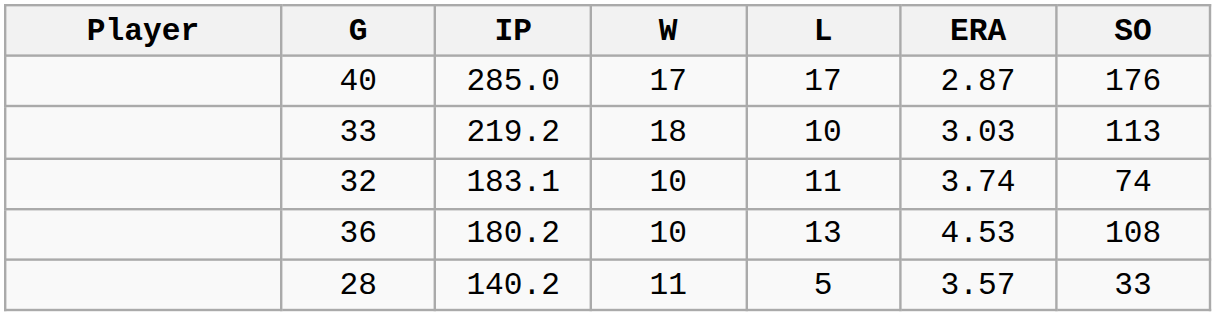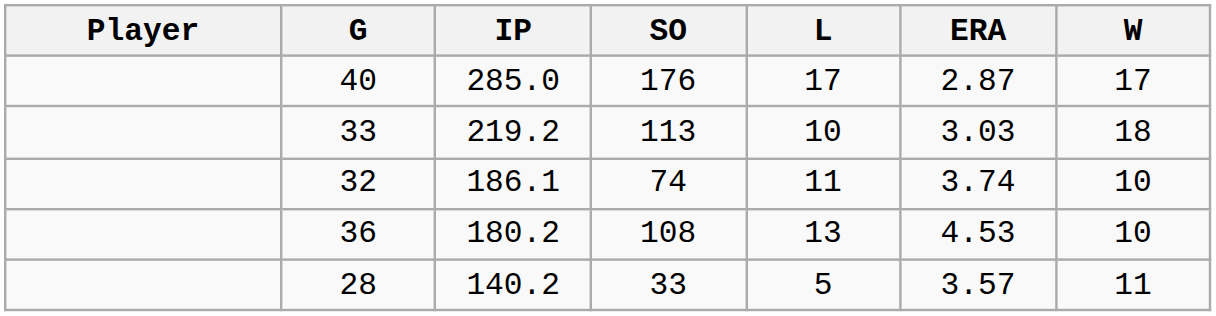 <table class="wikitable sortable">
 <tr>
 <th bgcolor="#DDDDFF" width="16%">Player</th>
 <th bgcolor="#DDDDFF" width="9%">G</th>
 <th bgcolor="#DDDDFF" width="9%">IP</th>
-<th bgcolor="#DDDDFF" width="9%">W</th>
+<th bgcolor="#DDDDFF" width="9%">SO</th>
 <th bgcolor="#DDDDFF" width="9%">L</th>
 <th bgcolor="#DDDDFF" width="9%">ERA</th>
-<th bgcolor="#DDDDFF" width="9%">SO</th>
+<th bgcolor="#DDDDFF" width="9%">W</th>
 </tr>
 <tr align="center">
 <td></td>
 <td>40</td>
 <td>285.0</td>
-<td>17</td>
+<td>176</td>
 <td>17</td>
 <td>2.87</td>
-<td>176</td>
+<td>17</td>
 </tr>
 <tr align="center">
 <td></td>
 <td>33</td>
 <td>219.2</td>
-<td>18</td>
+<td>113</td>
 <td>10</td>
 <td>3.03</td>
-<td>113</td>
+<td>18</td>
 </tr>
 <tr align="center">
 <td></td>
 <td>32</td>
-<td>183.1</td>
-<td>10</td>
+<td>186.1</td>
+<td>74</td>
 <td>11</td>
 <td>3.74</td>
-<td>74</td>
+<td>10</td>
 </tr>
 <tr align="center">
 <td></td>
 <td>36</td>
 <td>180.2</td>
-<td>10</td>
+<td>108</td>
 <td>13</td>
 <td>4.53</td>
-<td>108</td>
+<td>10</td>
 </tr>
 <tr align="center">
 <td></td>
 <td>28</td>
 <td>140.2</td>
-<td>11</td>
+<td>33</td>
 <td>5</td>
 <td>3.57</td>
-<td>33</td>
+<td>11</td>
 </tr>
 </table>
